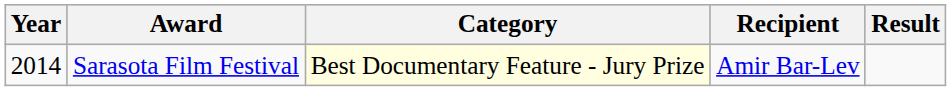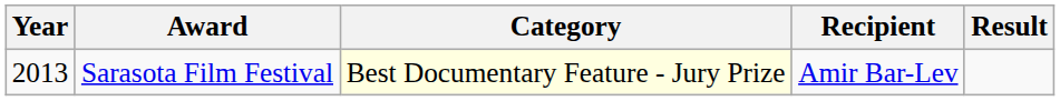 <table class="wikitable sortable" style="margin:1em auto;">
 <tr>
 <th>Year</th>
 <th>Award</th>
 <th>Category</th>
 <th>Recipient</th>
 <th>Result</th>
 </tr>
 <tr>
-<td>2014</td>
+<td>2013</td>
 <td><a href='#'>Sarasota Film Festival</a></td>
 <td style="background: lightyellow;">Best Documentary Feature - Jury Prize</td>
 <td><a href='#'>Amir Bar-Lev</a></td>
 <td></td>
 </tr>
 </table>
